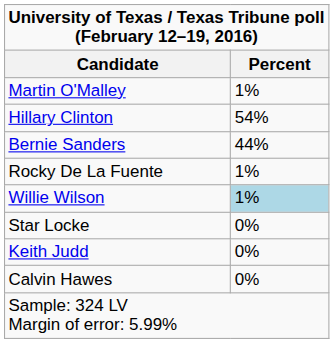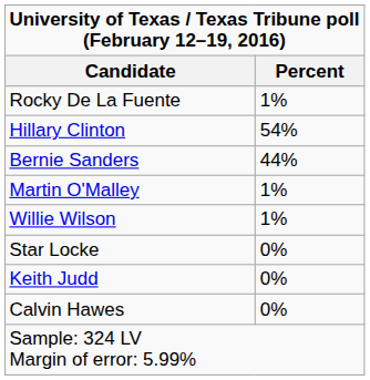 <table class="wikitable mw-collapsible mw-collapsed">
 <tr>
 <td colspan=2 align=center><strong>University of Texas / Texas Tribune poll</strong><br><strong>(February 12–19, 2016)</strong></td>
 </tr>
 <tr>
 <th>Candidate</th>
 <th>Percent</th>
 </tr>
 <tr>
-<td><a href='#'>Martin O'Malley</a></td>
+<td>Rocky De La Fuente</td>
 <td>1%</td>
 </tr>
 <tr>
 <td><a href='#'>Hillary Clinton</a></td>
 <td>54%</td>
 </tr>
 <tr>
 <td><a href='#'>Bernie Sanders</a></td>
 <td>44%</td>
 </tr>
 <tr>
-<td>Rocky De La Fuente</td>
+<td><a href='#'>Martin O'Malley</a></td>
 <td>1%</td>
 </tr>
 <tr>
 <td><a href='#'>Willie Wilson</a></td>
-<td style="background: lightblue;">1%</td>
+<td>1%</td>
 </tr>
 <tr>
 <td>Star Locke</td>
 <td>0%</td>
 </tr>
 <tr>
 <td><a href='#'>Keith Judd</a></td>
 <td>0%</td>
 </tr>
 <tr>
 <td>Calvin Hawes</td>
 <td>0%</td>
 </tr>
 <tr>
 <td colspan=2>Sample: 324 LV<br>Margin of error: 5.99%</td>
 </tr>
 </table>
